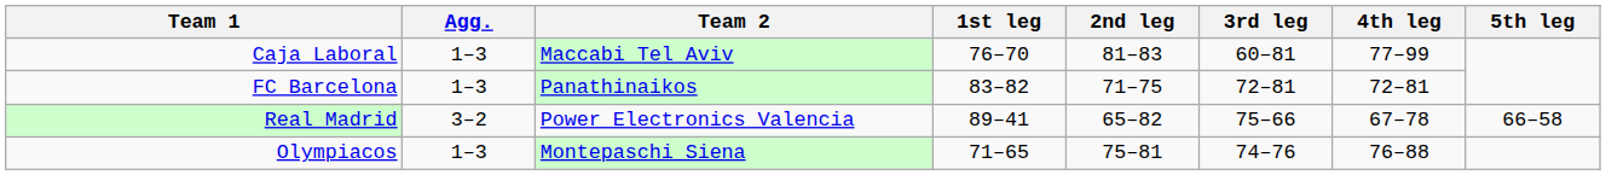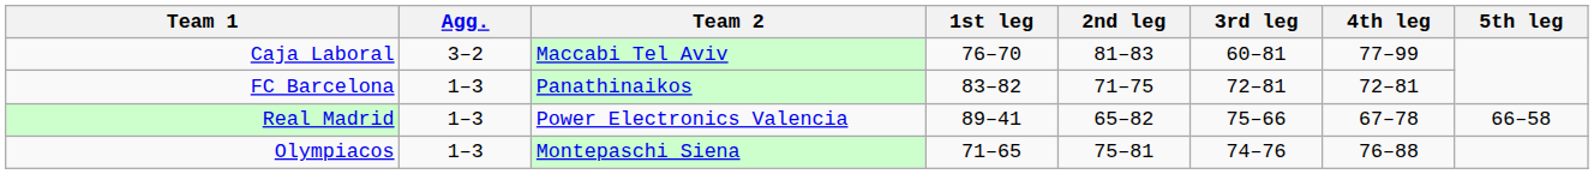 <table class=wikitable style="text-align:center">
 <tr>
 <th width=250>Team 1</th>
 <th width=80><a href='#'>Agg.</a></th>
 <th width=250>Team 2</th>
 <th width=80>1st leg</th>
 <th width=80>2nd leg</th>
 <th width=80>3rd leg</th>
 <th width=80>4th leg</th>
 <th width=80>5th leg</th>
 </tr>
 <tr>
 <td align=right><a href='#'>Caja Laboral</a> </td>
-<td>1–3</td>
+<td>3–2</td>
 <td bgcolor="#ccffcc" align=left> <a href='#'>Maccabi Tel Aviv</a></td>
 <td>76–70</td>
 <td>81–83</td>
 <td>60–81</td>
 <td>77–99</td>
 </tr>
 <tr>
 <td align=right><a href='#'>FC Barcelona</a> </td>
 <td>1–3</td>
 <td bgcolor="#ccffcc" align=left> <a href='#'>Panathinaikos</a></td>
 <td>83–82</td>
 <td>71–75</td>
 <td>72–81</td>
 <td>72–81</td>
 </tr>
 <tr>
 <td bgcolor="#ccffcc" align=right><a href='#'>Real Madrid</a> </td>
-<td>3–2</td>
+<td>1–3</td>
 <td align=left> <a href='#'>Power Electronics Valencia</a></td>
 <td>89–41</td>
 <td>65–82</td>
 <td>75–66</td>
 <td>67–78</td>
 <td>66–58</td>
 </tr>
 <tr>
 <td align=right><a href='#'>Olympiacos</a> </td>
 <td>1–3</td>
 <td bgcolor="#ccffcc" align=left> <a href='#'>Montepaschi Siena</a></td>
 <td>71–65</td>
 <td>75–81</td>
 <td>74–76</td>
 <td>76–88</td>
 </tr>
 </table>
